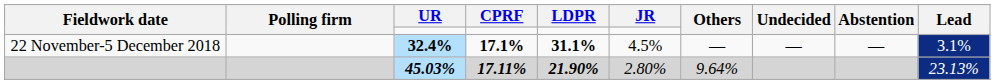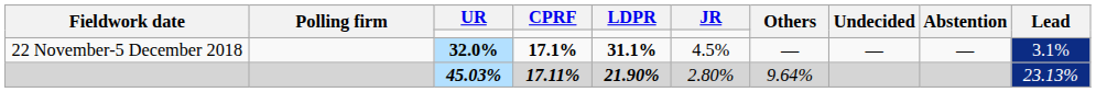 <table class=wikitable style="font-size:95%; line-height:14px; text-align:center">
 <tr>
 <th style=width:200px; rowspan=2>Fieldwork date</th>
 <th style=width:150px; rowspan=2>Polling firm</th>
 <th style="width:60px;"><a href='#'>UR</a></th>
 <th style="width:60px;"><a href='#'>CPRF</a></th>
 <th style="width:60px;"><a href='#'>LDPR</a></th>
 <th style="width:60px;"><a href='#'>JR</a></th>
 <th style="width:60px;" rowspan=2>Others</th>
 <th style="width:60px;" rowspan=2>Undecided</th>
 <th style="width:60px;" rowspan=2>Abstention</th>
 <th style="width:60px;" rowspan="2">Lead</th>
 </tr>
 <tr>
 <td bgcolor=></td>
 <td bgcolor=></td>
 <td bgcolor=></td>
 <td bgcolor=></td>
 </tr>
 <tr>
 <td>22 November-5 December 2018</td>
 <td> </td>
-<td style="background:#B3E0FF"><strong>32.4%</strong></td>
+<td style="background:#B3E0FF"><strong>32.0%</strong></td>
 <td><strong>17.1%</strong></td>
 <td><strong>31.1%</strong></td>
 <td>4.5%</td>
 <td>—</td>
 <td>—</td>
 <td>—</td>
 <td style="background:#0C2C84; color:white;">3.1%</td>
 </tr>
 <tr>
 <td style="background:#D5D5D5"></td>
 <td style="background:#D5D5D5"></td>
 <td style="background:#B3E0FF"><strong><em>45.03%</em></strong></td>
 <td style="background:#D5D5D5"><strong><em>17.11%</em></strong></td>
 <td style="background:#D5D5D5"><strong><em>21.90%</em></strong></td>
 <td style="background:#D5D5D5"><em>2.80%</em></td>
 <td style="background:#D5D5D5"><em>9.64%</em></td>
 <td style="background:#D5D5D5"></td>
 <td style="background:#D5D5D5"></td>
 <td style="background:#0C2C84; color:white;"><em>23.13%</em></td>
 </tr>
 </table>
